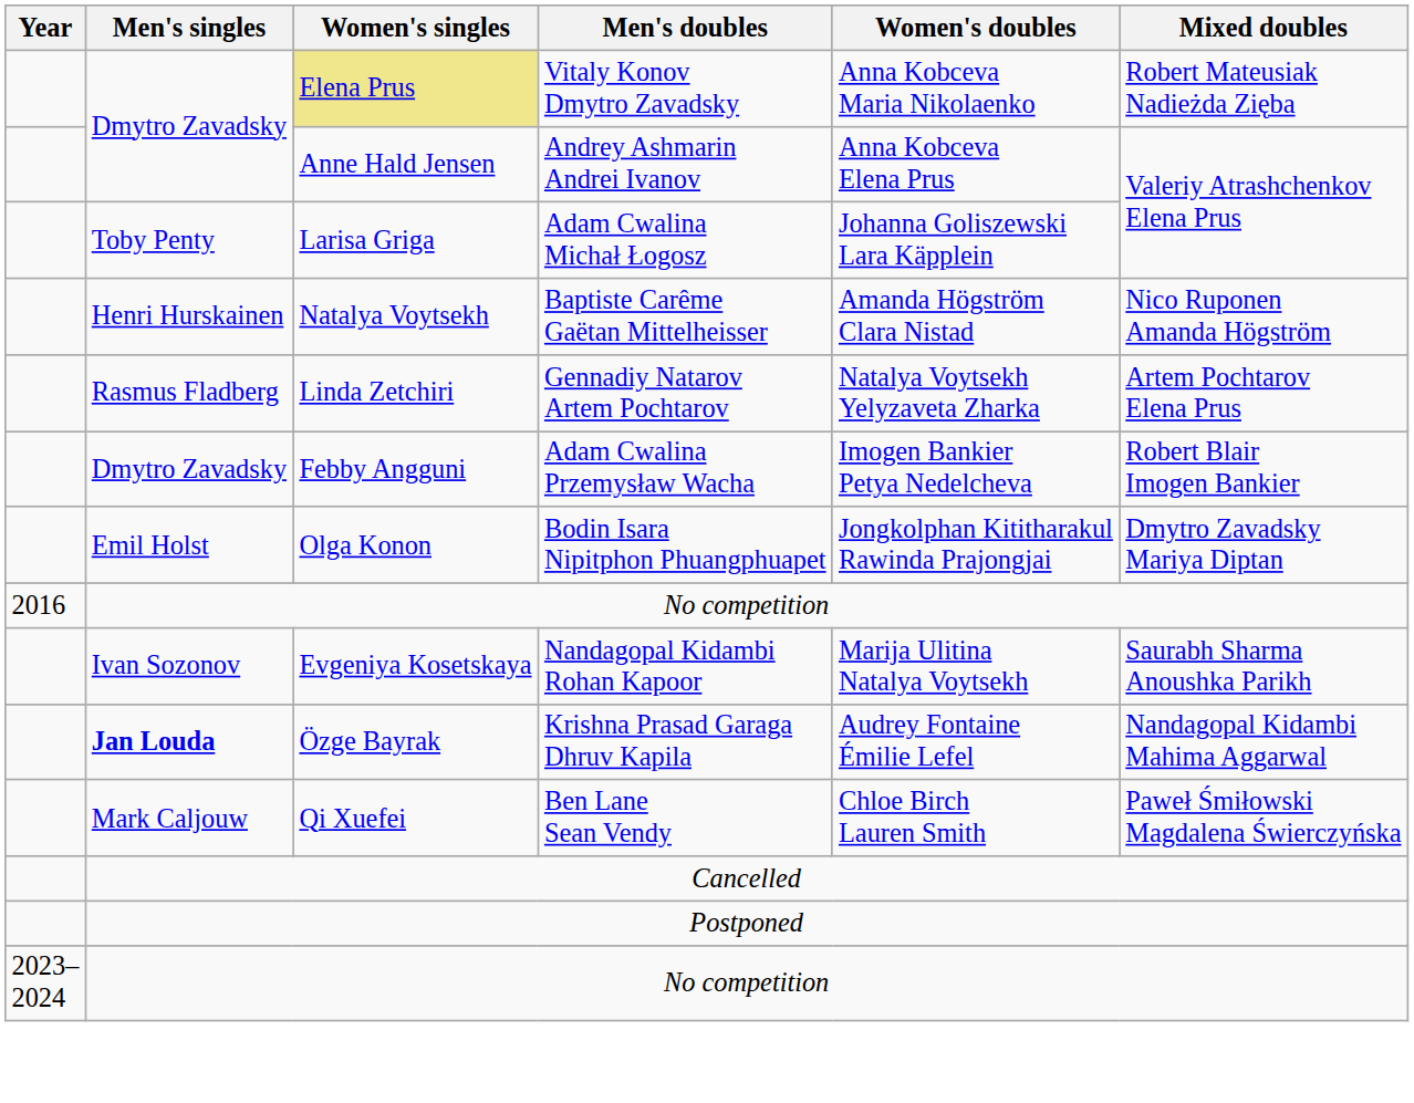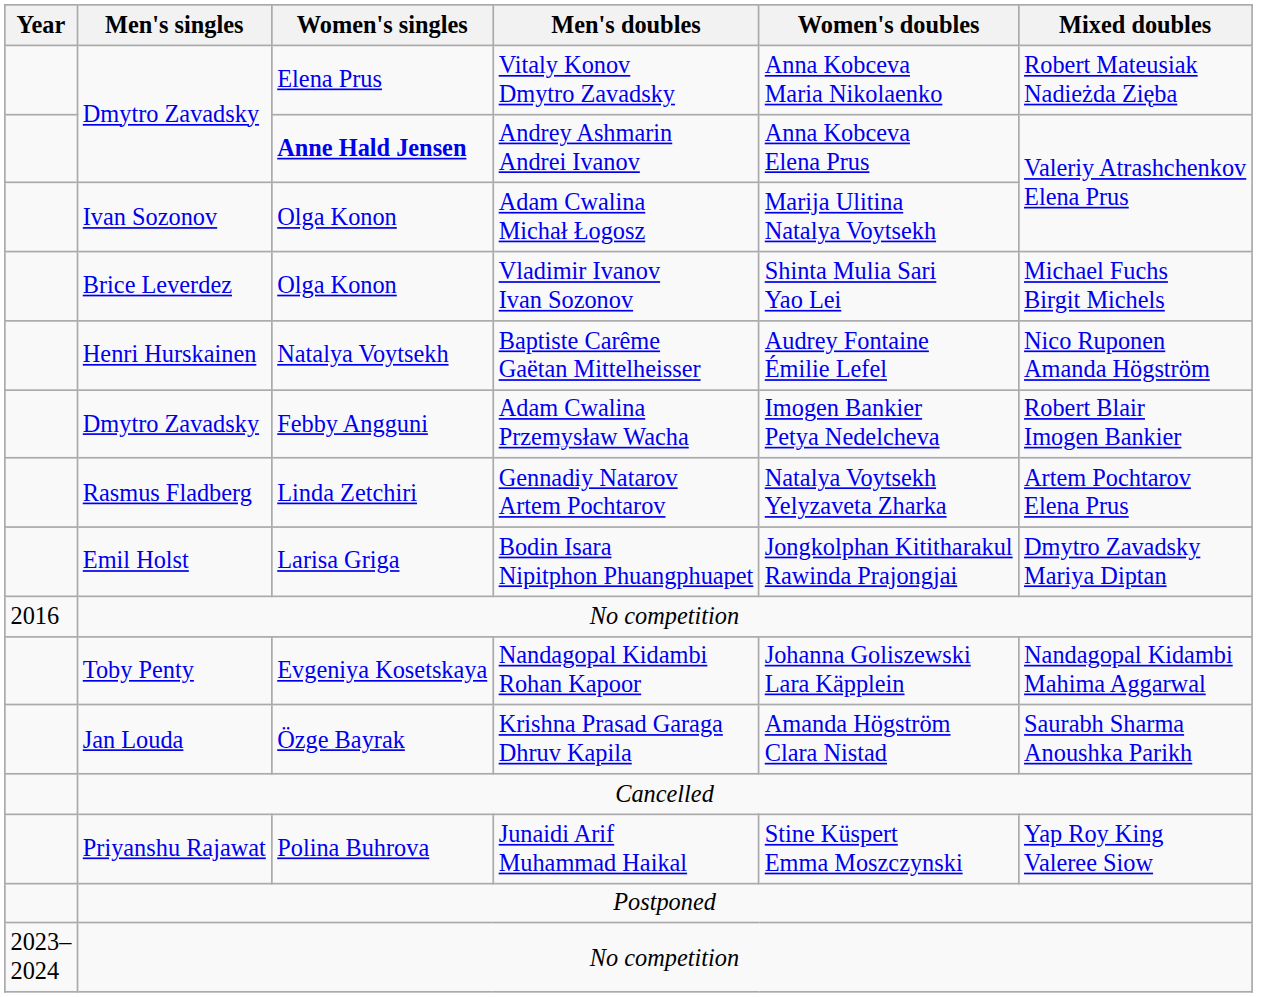 <table class=wikitable style="font-size:90%;">
 <tr>
 <th>Year</th>
 <th>Men's singles</th>
 <th>Women's singles</th>
 <th>Men's doubles</th>
 <th>Women's doubles</th>
 <th>Mixed doubles</th>
 </tr>
 <tr>
 <td></td>
 <td rowspan="2"> <a href='#'>Dmytro Zavadsky</a></td>
-<td style="background: khaki;"> <a href='#'>Elena Prus</a></td>
+<td> <a href='#'>Elena Prus</a></td>
 <td> <a href='#'>Vitaly Konov</a><br> <a href='#'>Dmytro Zavadsky</a></td>
 <td> <a href='#'>Anna Kobceva</a><br> <a href='#'>Maria Nikolaenko</a></td>
 <td> <a href='#'>Robert Mateusiak</a><br> <a href='#'>Nadieżda Zięba</a></td>
 </tr>
 <tr>
 <td></td>
-<td> <a href='#'>Anne Hald Jensen</a></td>
+<td><strong> <a href='#'>Anne Hald Jensen</a></strong></td>
 <td> <a href='#'>Andrey Ashmarin</a><br> <a href='#'>Andrei Ivanov</a></td>
 <td> <a href='#'>Anna Kobceva</a><br> <a href='#'>Elena Prus</a></td>
 <td rowspan="2"> <a href='#'>Valeriy Atrashchenkov</a><br> <a href='#'>Elena Prus</a></td>
 </tr>
 <tr>
 <td></td>
-<td> <a href='#'>Toby Penty</a></td>
-<td> <a href='#'>Larisa Griga</a></td>
+<td> <a href='#'>Ivan Sozonov</a></td>
+<td> <a href='#'>Olga Konon</a></td>
 <td> <a href='#'>Adam Cwalina</a><br> <a href='#'>Michał Łogosz</a></td>
-<td> <a href='#'>Johanna Goliszewski</a><br> <a href='#'>Lara Käpplein</a></td>
+<td> <a href='#'>Marija Ulitina</a><br> <a href='#'>Natalya Voytsekh</a></td>
+</tr>
+<tr>
+<td></td>
+<td> <a href='#'>Brice Leverdez</a></td>
+<td> <a href='#'>Olga Konon</a></td>
+<td> <a href='#'>Vladimir Ivanov</a><br> <a href='#'>Ivan Sozonov</a></td>
+<td> <a href='#'>Shinta Mulia Sari</a><br> <a href='#'>Yao Lei</a></td>
+<td> <a href='#'>Michael Fuchs</a><br> <a href='#'>Birgit Michels</a></td>
 </tr>
 <tr>
 <td></td>
 <td> <a href='#'>Henri Hurskainen</a></td>
 <td> <a href='#'>Natalya Voytsekh</a></td>
 <td> <a href='#'>Baptiste Carême</a><br> <a href='#'>Gaëtan Mittelheisser</a></td>
-<td> <a href='#'>Amanda Högström</a><br> <a href='#'>Clara Nistad</a></td>
+<td> <a href='#'>Audrey Fontaine</a><br> <a href='#'>Émilie Lefel</a></td>
 <td> <a href='#'>Nico Ruponen</a><br> <a href='#'>Amanda Högström</a></td>
+</tr>
+<tr>
+<td></td>
+<td> <a href='#'>Dmytro Zavadsky</a></td>
+<td> <a href='#'>Febby Angguni</a></td>
+<td> <a href='#'>Adam Cwalina</a><br> <a href='#'>Przemysław Wacha</a></td>
+<td> <a href='#'>Imogen Bankier</a><br> <a href='#'>Petya Nedelcheva</a></td>
+<td> <a href='#'>Robert Blair</a><br> <a href='#'>Imogen Bankier</a></td>
 </tr>
 <tr>
 <td></td>
 <td> <a href='#'>Rasmus Fladberg</a></td>
 <td> <a href='#'>Linda Zetchiri</a></td>
 <td> <a href='#'>Gennadiy Natarov</a><br> <a href='#'>Artem Pochtarov</a></td>
 <td> <a href='#'>Natalya Voytsekh</a><br> <a href='#'>Yelyzaveta Zharka</a></td>
 <td> <a href='#'>Artem Pochtarov</a><br> <a href='#'>Elena Prus</a></td>
 </tr>
 <tr>
 <td></td>
-<td> <a href='#'>Dmytro Zavadsky</a></td>
-<td> <a href='#'>Febby Angguni</a></td>
-<td> <a href='#'>Adam Cwalina</a><br> <a href='#'>Przemysław Wacha</a></td>
-<td> <a href='#'>Imogen Bankier</a><br> <a href='#'>Petya Nedelcheva</a></td>
-<td> <a href='#'>Robert Blair</a><br> <a href='#'>Imogen Bankier</a></td>
-</tr>
-<tr>
-<td></td>
 <td> <a href='#'>Emil Holst</a></td>
-<td> <a href='#'>Olga Konon</a></td>
+<td> <a href='#'>Larisa Griga</a></td>
 <td> <a href='#'>Bodin Isara</a><br> <a href='#'>Nipitphon Phuangphuapet</a></td>
 <td> <a href='#'>Jongkolphan Kititharakul</a><br> <a href='#'>Rawinda Prajongjai</a></td>
 <td> <a href='#'>Dmytro Zavadsky</a><br> <a href='#'>Mariya Diptan</a></td>
 </tr>
 <tr>
 <td>2016</td>
 <td colspan=5 align=center><em>No competition</em></td>
 </tr>
 <tr>
 <td></td>
-<td> <a href='#'>Ivan Sozonov</a></td>
+<td> <a href='#'>Toby Penty</a></td>
 <td> <a href='#'>Evgeniya Kosetskaya</a></td>
 <td> <a href='#'>Nandagopal Kidambi</a><br> <a href='#'>Rohan Kapoor</a></td>
-<td> <a href='#'>Marija Ulitina</a><br> <a href='#'>Natalya Voytsekh</a></td>
+<td> <a href='#'>Johanna Goliszewski</a><br> <a href='#'>Lara Käpplein</a></td>
+<td> <a href='#'>Nandagopal Kidambi</a><br> <a href='#'>Mahima Aggarwal</a></td>
+</tr>
+<tr>
+<td></td>
+<td> <a href='#'>Jan Louda</a></td>
+<td> <a href='#'>Özge Bayrak</a></td>
+<td> <a href='#'>Krishna Prasad Garaga</a><br> <a href='#'>Dhruv Kapila</a></td>
+<td> <a href='#'>Amanda Högström</a><br> <a href='#'>Clara Nistad</a></td>
 <td> <a href='#'>Saurabh Sharma</a><br> <a href='#'>Anoushka Parikh</a></td>
 </tr>
 <tr>
 <td></td>
-<td><strong> <a href='#'>Jan Louda</a></strong></td>
-<td> <a href='#'>Özge Bayrak</a></td>
-<td> <a href='#'>Krishna Prasad Garaga</a><br> <a href='#'>Dhruv Kapila</a></td>
-<td> <a href='#'>Audrey Fontaine</a><br> <a href='#'>Émilie Lefel</a></td>
-<td> <a href='#'>Nandagopal Kidambi</a><br> <a href='#'>Mahima Aggarwal</a></td>
+<td colspan="5" align="center"><em>Cancelled</em></td>
 </tr>
 <tr>
 <td></td>
-<td> <a href='#'>Mark Caljouw</a></td>
-<td> <a href='#'>Qi Xuefei</a></td>
-<td> <a href='#'>Ben Lane</a><br> <a href='#'>Sean Vendy</a></td>
-<td> <a href='#'>Chloe Birch</a><br> <a href='#'>Lauren Smith</a></td>
-<td> <a href='#'>Paweł Śmiłowski</a><br> <a href='#'>Magdalena Świerczyńska</a></td>
-</tr>
-<tr>
-<td></td>
-<td colspan="5" align="center"><em>Cancelled</em></td>
+<td> <a href='#'>Priyanshu Rajawat</a></td>
+<td> <a href='#'>Polina Buhrova</a></td>
+<td> <a href='#'>Junaidi Arif</a> <br> <a href='#'>Muhammad Haikal</a></td>
+<td> <a href='#'>Stine Küspert</a> <br> <a href='#'>Emma Moszczynski</a></td>
+<td> <a href='#'>Yap Roy King</a> <br> <a href='#'>Valeree Siow</a></td>
 </tr>
 <tr>
 <td></td>
 <td colspan="5" align="center"><em>Postponed</em></td>
 </tr>
 <tr>
 <td>2023–<br>2024</td>
 <td colspan=5 align=center><em>No competition</em></td>
 </tr>
 </table>
